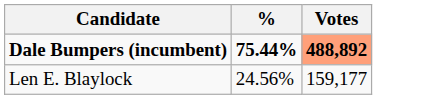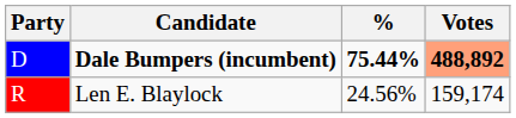 <table class="wikitable">
 <tr>
+<th>Party</th>
 <th>Candidate</th>
 <th>%</th>
 <th>Votes</th>
 </tr>
 <tr>
+<td style="background: blue; color: white;">D</td>
 <td><strong>Dale Bumpers</strong> <strong>(incumbent)</strong></td>
 <td><strong>75.44%</strong></td>
 <td style="background: lightsalmon;"><strong>488,892</strong></td>
 </tr>
 <tr>
+<td style="background: red; color: white;">R</td>
 <td>Len E. Blaylock</td>
 <td>24.56%</td>
-<td>159,177</td>
+<td>159,174</td>
 </tr>
 </table>
